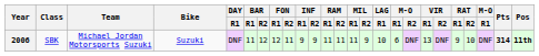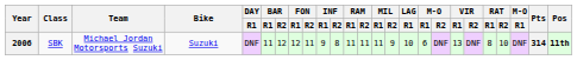 <table class="wikitable" style="font-size: 85%; text-align: center">
 <tr valign="top">
 <th valign="middle" style="width: 40px;" rowspan=2>Year</th>
 <th valign="middle" style="width: 40px;" rowspan=2>Class</th>
 <th valign="middle" style="width: 120px;" rowspan=2>Team</th>
 <th valign="middle" style="width: 100px;" rowspan=2>Bike</th>
 <th>DAY<br></th>
 <th colspan=2>BAR<br></th>
 <th colspan=2>FON<br></th>
 <th colspan=2>INF<br></th>
 <th colspan=2>RAM<br></th>
 <th colspan=2>MIL<br></th>
 <th>LAG<br></th>
 <th colspan=2>M-O<br></th>
 <th colspan=2>VIR<br></th>
 <th colspan=2>RAT<br></th>
 <th>M-O<br></th>
 <th valign="middle" rowspan=2>Pts</th>
 <th valign="middle" rowspan=2>Pos</th>
 </tr>
 <tr>
 <th>R1</th>
 <th>R1</th>
 <th>R2</th>
 <th>R1</th>
 <th>R2</th>
 <th>R1</th>
 <th>R2</th>
 <th>R1</th>
 <th>R2</th>
 <th>R1</th>
 <th>R2</th>
 <th>R1</th>
 <th>R1</th>
 <th>R2</th>
 <th>R1</th>
 <th>R2</th>
 <th>R1</th>
 <th>R2</th>
 <th>R1</th>
 </tr>
 <tr>
 <th>2006</th>
 <td><a href='#'>SBK</a></td>
 <td><a href='#'>Michael Jordan Motorsports</a> <a href='#'>Suzuki</a></td>
 <td><a href='#'>Suzuki</a></td>
 <td style="background:#efcfff;">DNF</td>
 <td style="background:#dfffdf;">11</td>
 <td style="background:#dfffdf;">12</td>
 <td style="background:#dfffdf;">12</td>
 <td style="background:#dfffdf;">11</td>
 <td style="background:#dfffdf;">9</td>
-<td style="background:#dfffdf;">9</td>
+<td style="background:#dfffdf;">8</td>
 <td style="background:#dfffdf;">11</td>
 <td style="background:#dfffdf;">11</td>
 <td style="background:#dfffdf;">11</td>
 <td style="background:#dfffdf;">9</td>
 <td style="background:#dfffdf;">10</td>
 <td style="background:#dfffdf;">6</td>
 <td style="background:#efcfff;">DNF</td>
 <td style="background:#dfffdf;">13</td>
 <td style="background:#efcfff;">DNF</td>
-<td style="background:#dfffdf;">9</td>
+<td style="background:#dfffdf;">8</td>
 <td style="background:#dfffdf;">10</td>
 <td style="background:#efcfff;">DNF</td>
 <th>314</th>
 <td style="background:#dfffdf;"><strong>11th</strong></td>
 </tr>
 </table>
